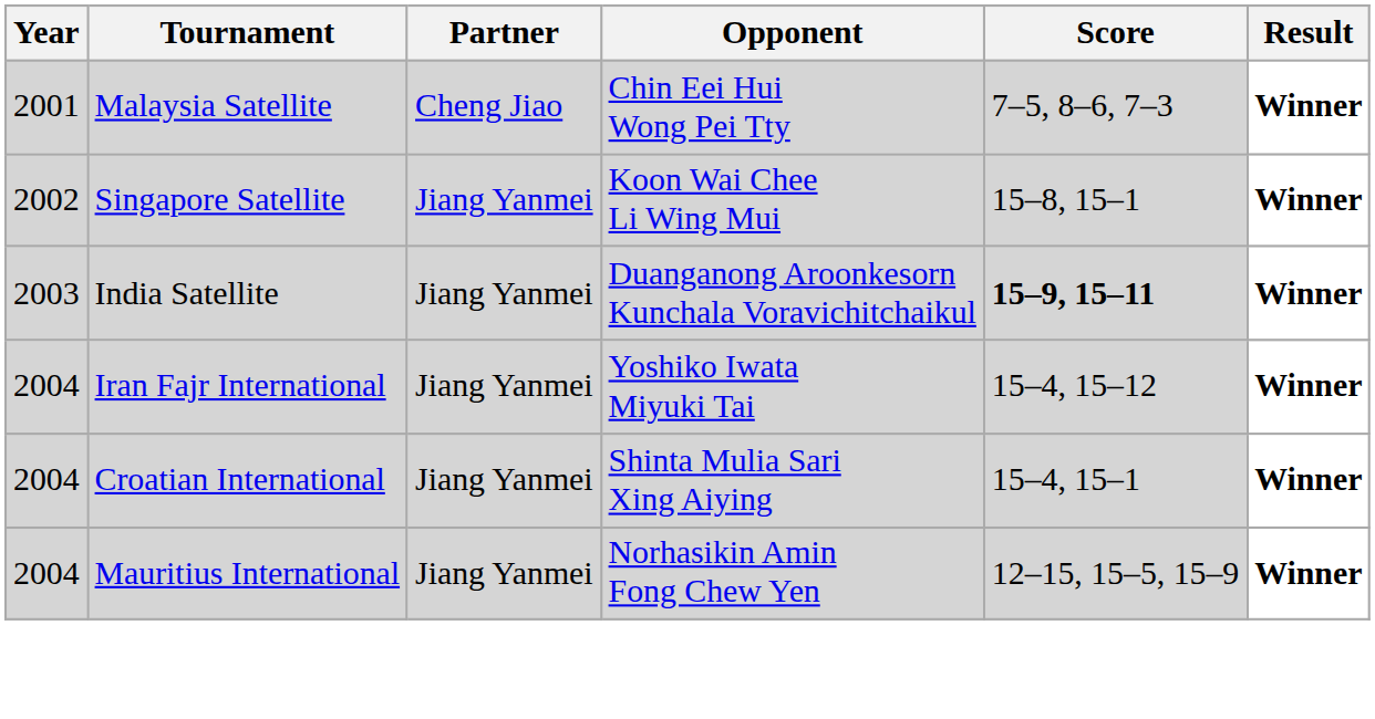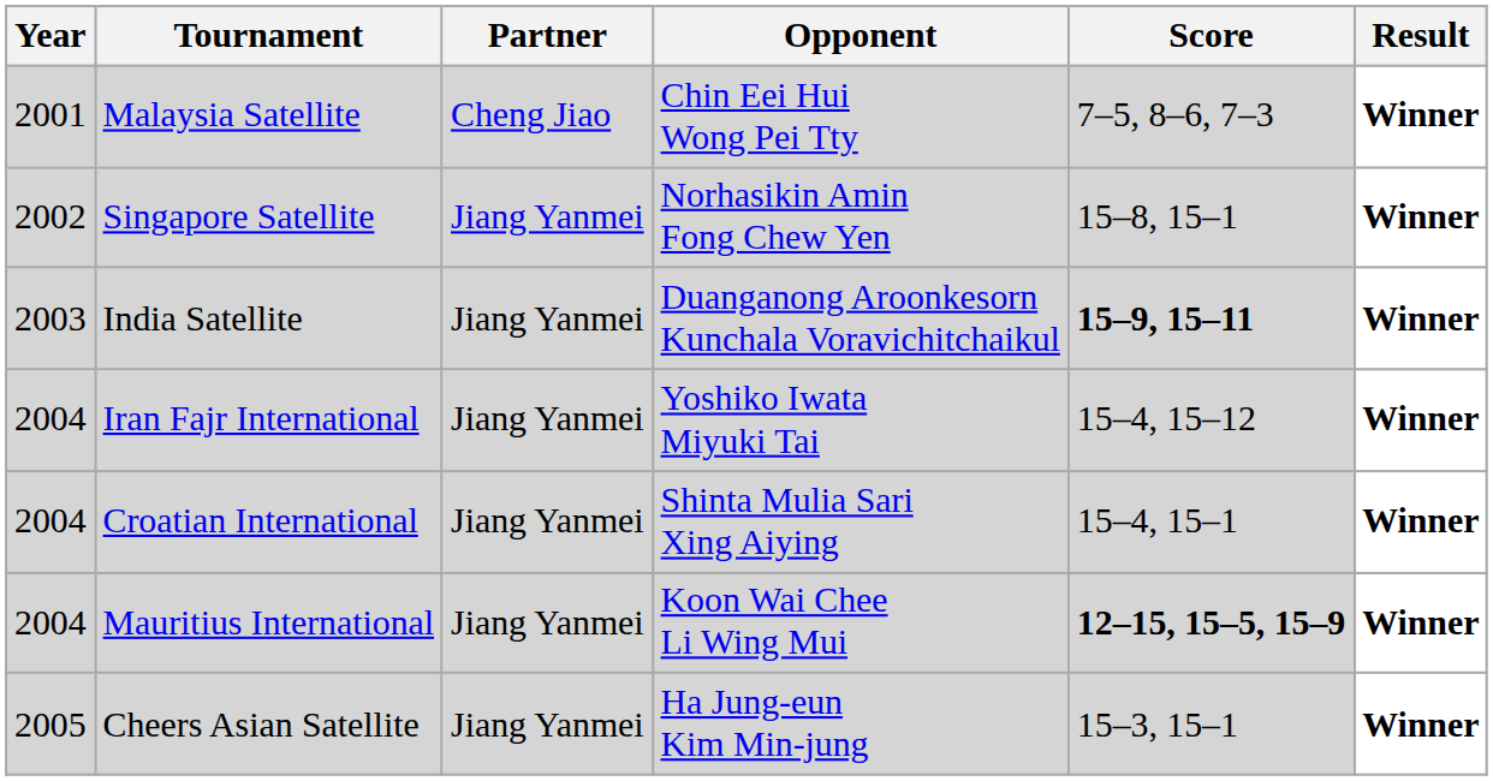 <table class="sortable wikitable" style="font-size: 90%;">
 <tr>
 <th>Year</th>
 <th>Tournament</th>
 <th>Partner</th>
 <th>Opponent</th>
 <th>Score</th>
 <th>Result</th>
 </tr>
 <tr style="background:#D5D5D5">
 <td align="center">2001</td>
 <td align="left"><a href='#'>Malaysia Satellite</a></td>
 <td align="left"> <a href='#'>Cheng Jiao</a></td>
 <td align="left"> <a href='#'>Chin Eei Hui</a><br> <a href='#'>Wong Pei Tty</a></td>
 <td align="left">7–5, 8–6, 7–3</td>
 <td style="text-align:left; background:white"> <strong>Winner</strong></td>
 </tr>
 <tr style="background:#D5D5D5">
 <td align="center">2002</td>
 <td align="left"><a href='#'>Singapore Satellite</a></td>
 <td align="left"> <a href='#'>Jiang Yanmei</a></td>
-<td align="left"> <a href='#'>Koon Wai Chee</a><br> <a href='#'>Li Wing Mui</a></td>
+<td align="left"> <a href='#'>Norhasikin Amin</a><br> <a href='#'>Fong Chew Yen</a></td>
 <td align="left">15–8, 15–1</td>
 <td style="text-align:left; background:white"> <strong>Winner</strong></td>
 </tr>
 <tr style="background:#D5D5D5">
 <td align="center">2003</td>
 <td align="left">India Satellite</td>
 <td align="left"> Jiang Yanmei</td>
 <td align="left"> <a href='#'>Duanganong Aroonkesorn</a><br> <a href='#'>Kunchala Voravichitchaikul</a></td>
 <td align="left"><strong>15–9, 15–11</strong></td>
 <td style="text-align:left; background:white"> <strong>Winner</strong></td>
 </tr>
 <tr style="background:#D5D5D5">
 <td align="center">2004</td>
 <td align="left"><a href='#'>Iran Fajr International</a></td>
 <td align="left"> Jiang Yanmei</td>
 <td align="left"> <a href='#'>Yoshiko Iwata</a><br> <a href='#'>Miyuki Tai</a></td>
 <td align="left">15–4, 15–12</td>
 <td style="text-align:left; background:white"> <strong>Winner</strong></td>
 </tr>
 <tr style="background:#D5D5D5">
 <td align="center">2004</td>
 <td align="left"><a href='#'>Croatian International</a></td>
 <td align="left"> Jiang Yanmei</td>
 <td align="left"> <a href='#'>Shinta Mulia Sari</a><br> <a href='#'>Xing Aiying</a></td>
 <td align="left">15–4, 15–1</td>
 <td style="text-align:left; background:white"> <strong>Winner</strong></td>
 </tr>
 <tr style="background:#D5D5D5">
 <td align="center">2004</td>
 <td align="left"><a href='#'>Mauritius International</a></td>
 <td align="left"> Jiang Yanmei</td>
-<td align="left"> <a href='#'>Norhasikin Amin</a><br> <a href='#'>Fong Chew Yen</a></td>
-<td align="left">12–15, 15–5, 15–9</td>
+<td align="left"> <a href='#'>Koon Wai Chee</a><br> <a href='#'>Li Wing Mui</a></td>
+<td align="left"><strong>12–15, 15–5, 15–9</strong></td>
+<td style="text-align:left; background:white"> <strong>Winner</strong></td>
+</tr>
+<tr style="background:#D5D5D5">
+<td align="center">2005</td>
+<td align="left">Cheers Asian Satellite</td>
+<td align="left"> Jiang Yanmei</td>
+<td align="left"> <a href='#'>Ha Jung-eun</a><br> <a href='#'>Kim Min-jung</a></td>
+<td align="left">15–3, 15–1</td>
 <td style="text-align:left; background:white"> <strong>Winner</strong></td>
 </tr>
 </table>
